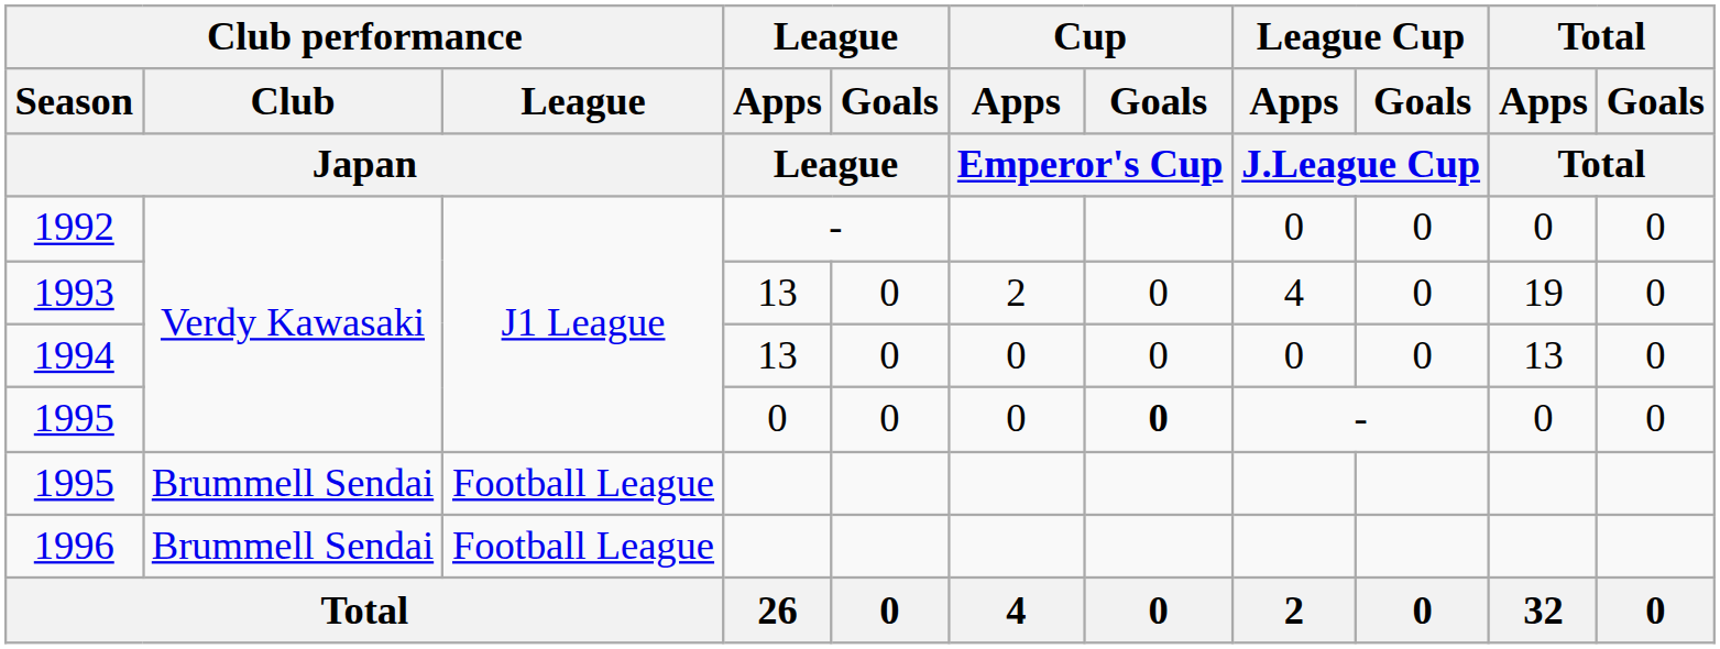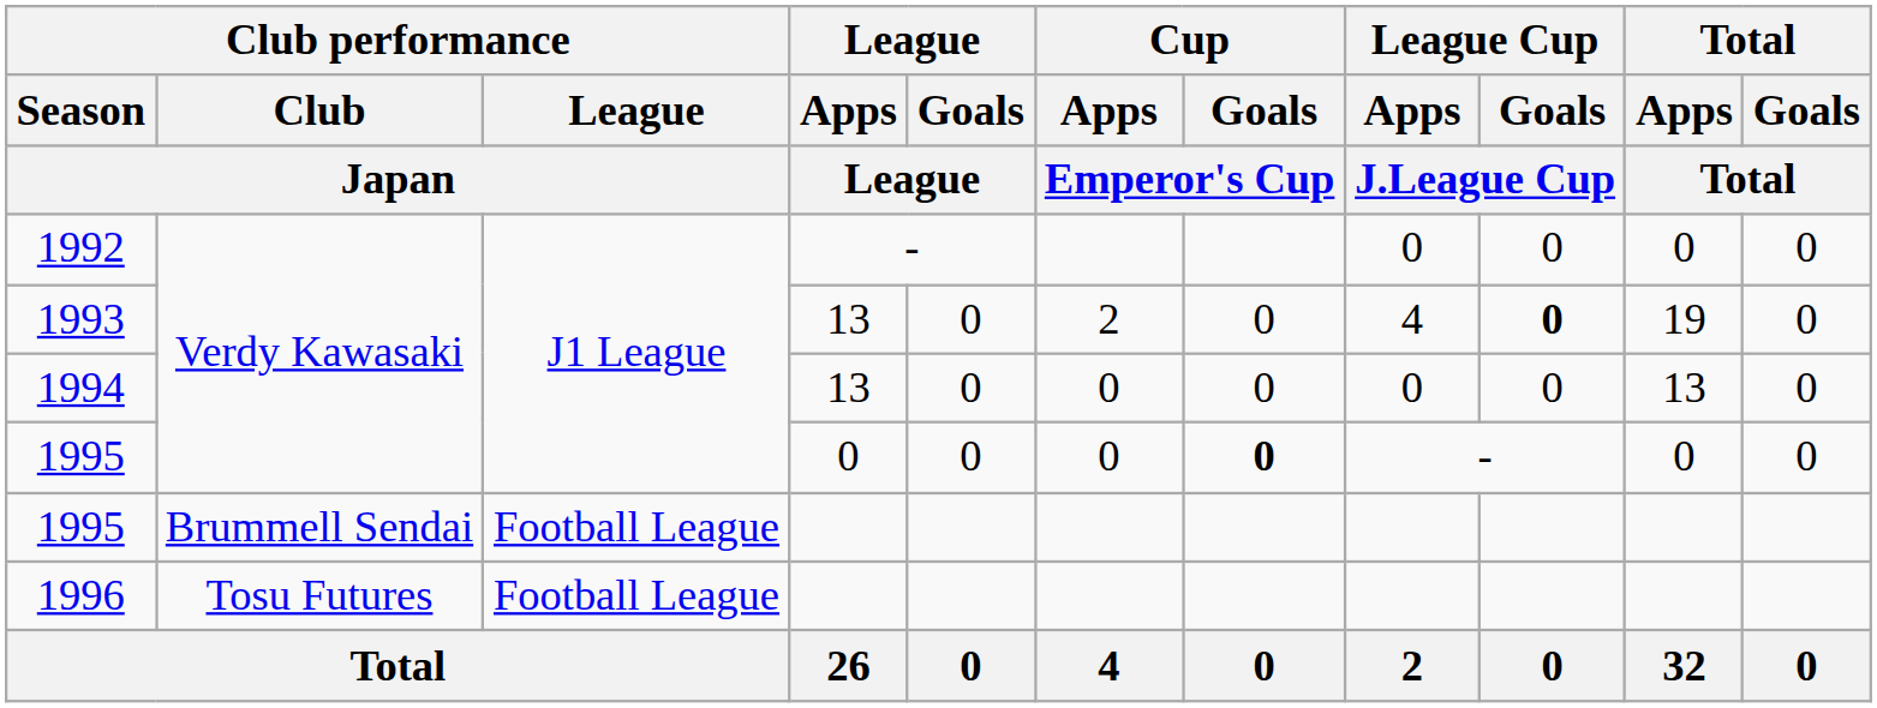 <table class="wikitable" style="text-align:center;">
 <tr>
 <th colspan=3>Club performance</th>
 <th colspan=2>League</th>
 <th colspan=2>Cup</th>
 <th colspan=2>League Cup</th>
 <th colspan=2>Total</th>
 </tr>
 <tr>
 <th>Season</th>
 <th>Club</th>
 <th>League</th>
 <th>Apps</th>
 <th>Goals</th>
 <th>Apps</th>
 <th>Goals</th>
 <th>Apps</th>
 <th>Goals</th>
 <th>Apps</th>
 <th>Goals</th>
 </tr>
 <tr>
 <th colspan=3>Japan</th>
 <th colspan=2>League</th>
 <th colspan=2><a href='#'>Emperor's Cup</a></th>
 <th colspan=2><a href='#'>J.League Cup</a></th>
 <th colspan=2>Total</th>
 </tr>
 <tr>
 <td><a href='#'>1992</a></td>
 <td rowspan="4"><a href='#'>Verdy Kawasaki</a></td>
 <td rowspan="4"><a href='#'>J1 League</a></td>
 <td colspan="2">-</td>
 <td></td>
 <td></td>
 <td>0</td>
 <td>0</td>
 <td>0</td>
 <td>0</td>
 </tr>
 <tr>
 <td><a href='#'>1993</a></td>
 <td>13</td>
 <td>0</td>
 <td>2</td>
 <td>0</td>
 <td>4</td>
-<td>0</td>
+<td><strong>0</strong></td>
 <td>19</td>
 <td>0</td>
 </tr>
 <tr>
 <td><a href='#'>1994</a></td>
 <td>13</td>
 <td>0</td>
 <td>0</td>
 <td>0</td>
 <td>0</td>
 <td>0</td>
 <td>13</td>
 <td>0</td>
 </tr>
 <tr>
 <td><a href='#'>1995</a></td>
 <td>0</td>
 <td>0</td>
 <td>0</td>
 <td><strong>0</strong></td>
 <td colspan="2">-</td>
 <td>0</td>
 <td>0</td>
 </tr>
 <tr>
 <td><a href='#'>1995</a></td>
 <td><a href='#'>Brummell Sendai</a></td>
 <td><a href='#'>Football League</a></td>
 <td></td>
 <td></td>
 <td></td>
 <td></td>
 <td></td>
 <td></td>
 <td></td>
 <td></td>
 </tr>
 <tr>
 <td><a href='#'>1996</a></td>
-<td><a href='#'>Brummell Sendai</a></td>
+<td><a href='#'>Tosu Futures</a></td>
 <td><a href='#'>Football League</a></td>
 <td></td>
 <td></td>
 <td></td>
 <td></td>
 <td></td>
 <td></td>
 <td></td>
 <td></td>
 </tr>
 <tr>
 <th colspan=3>Total</th>
 <th>26</th>
 <th>0</th>
 <th>4</th>
 <th>0</th>
 <th>2</th>
 <th>0</th>
 <th>32</th>
 <th>0</th>
 </tr>
 </table>
